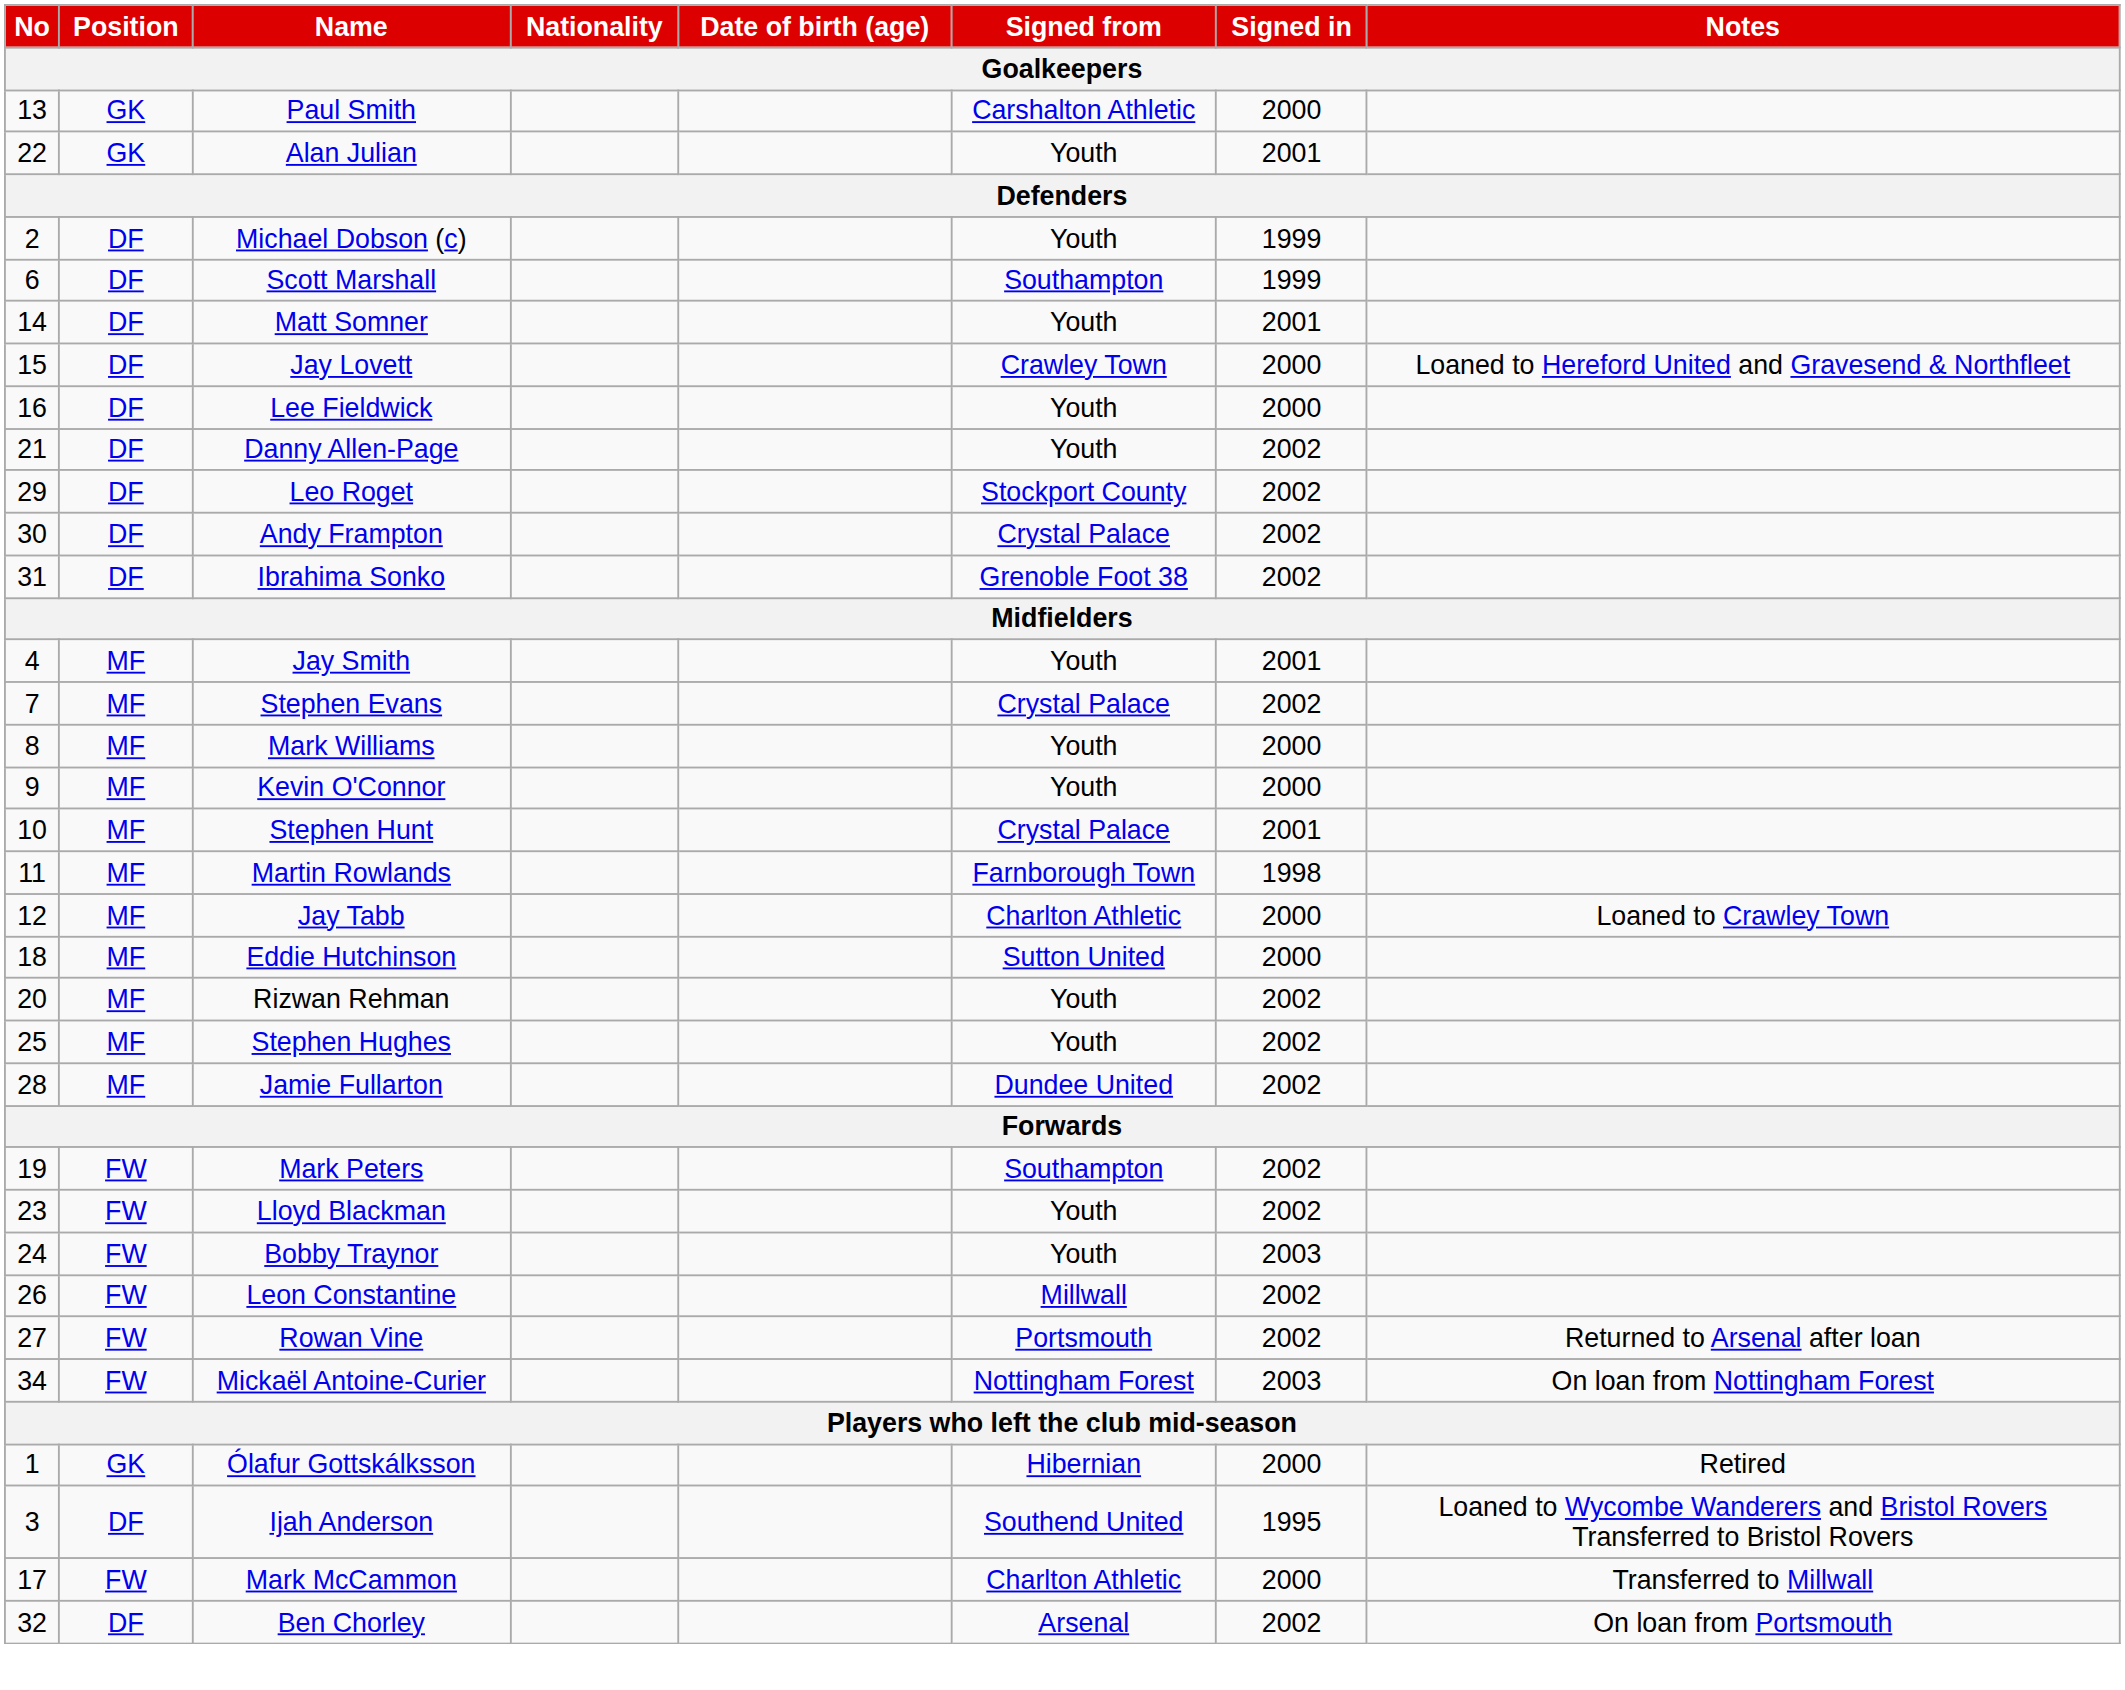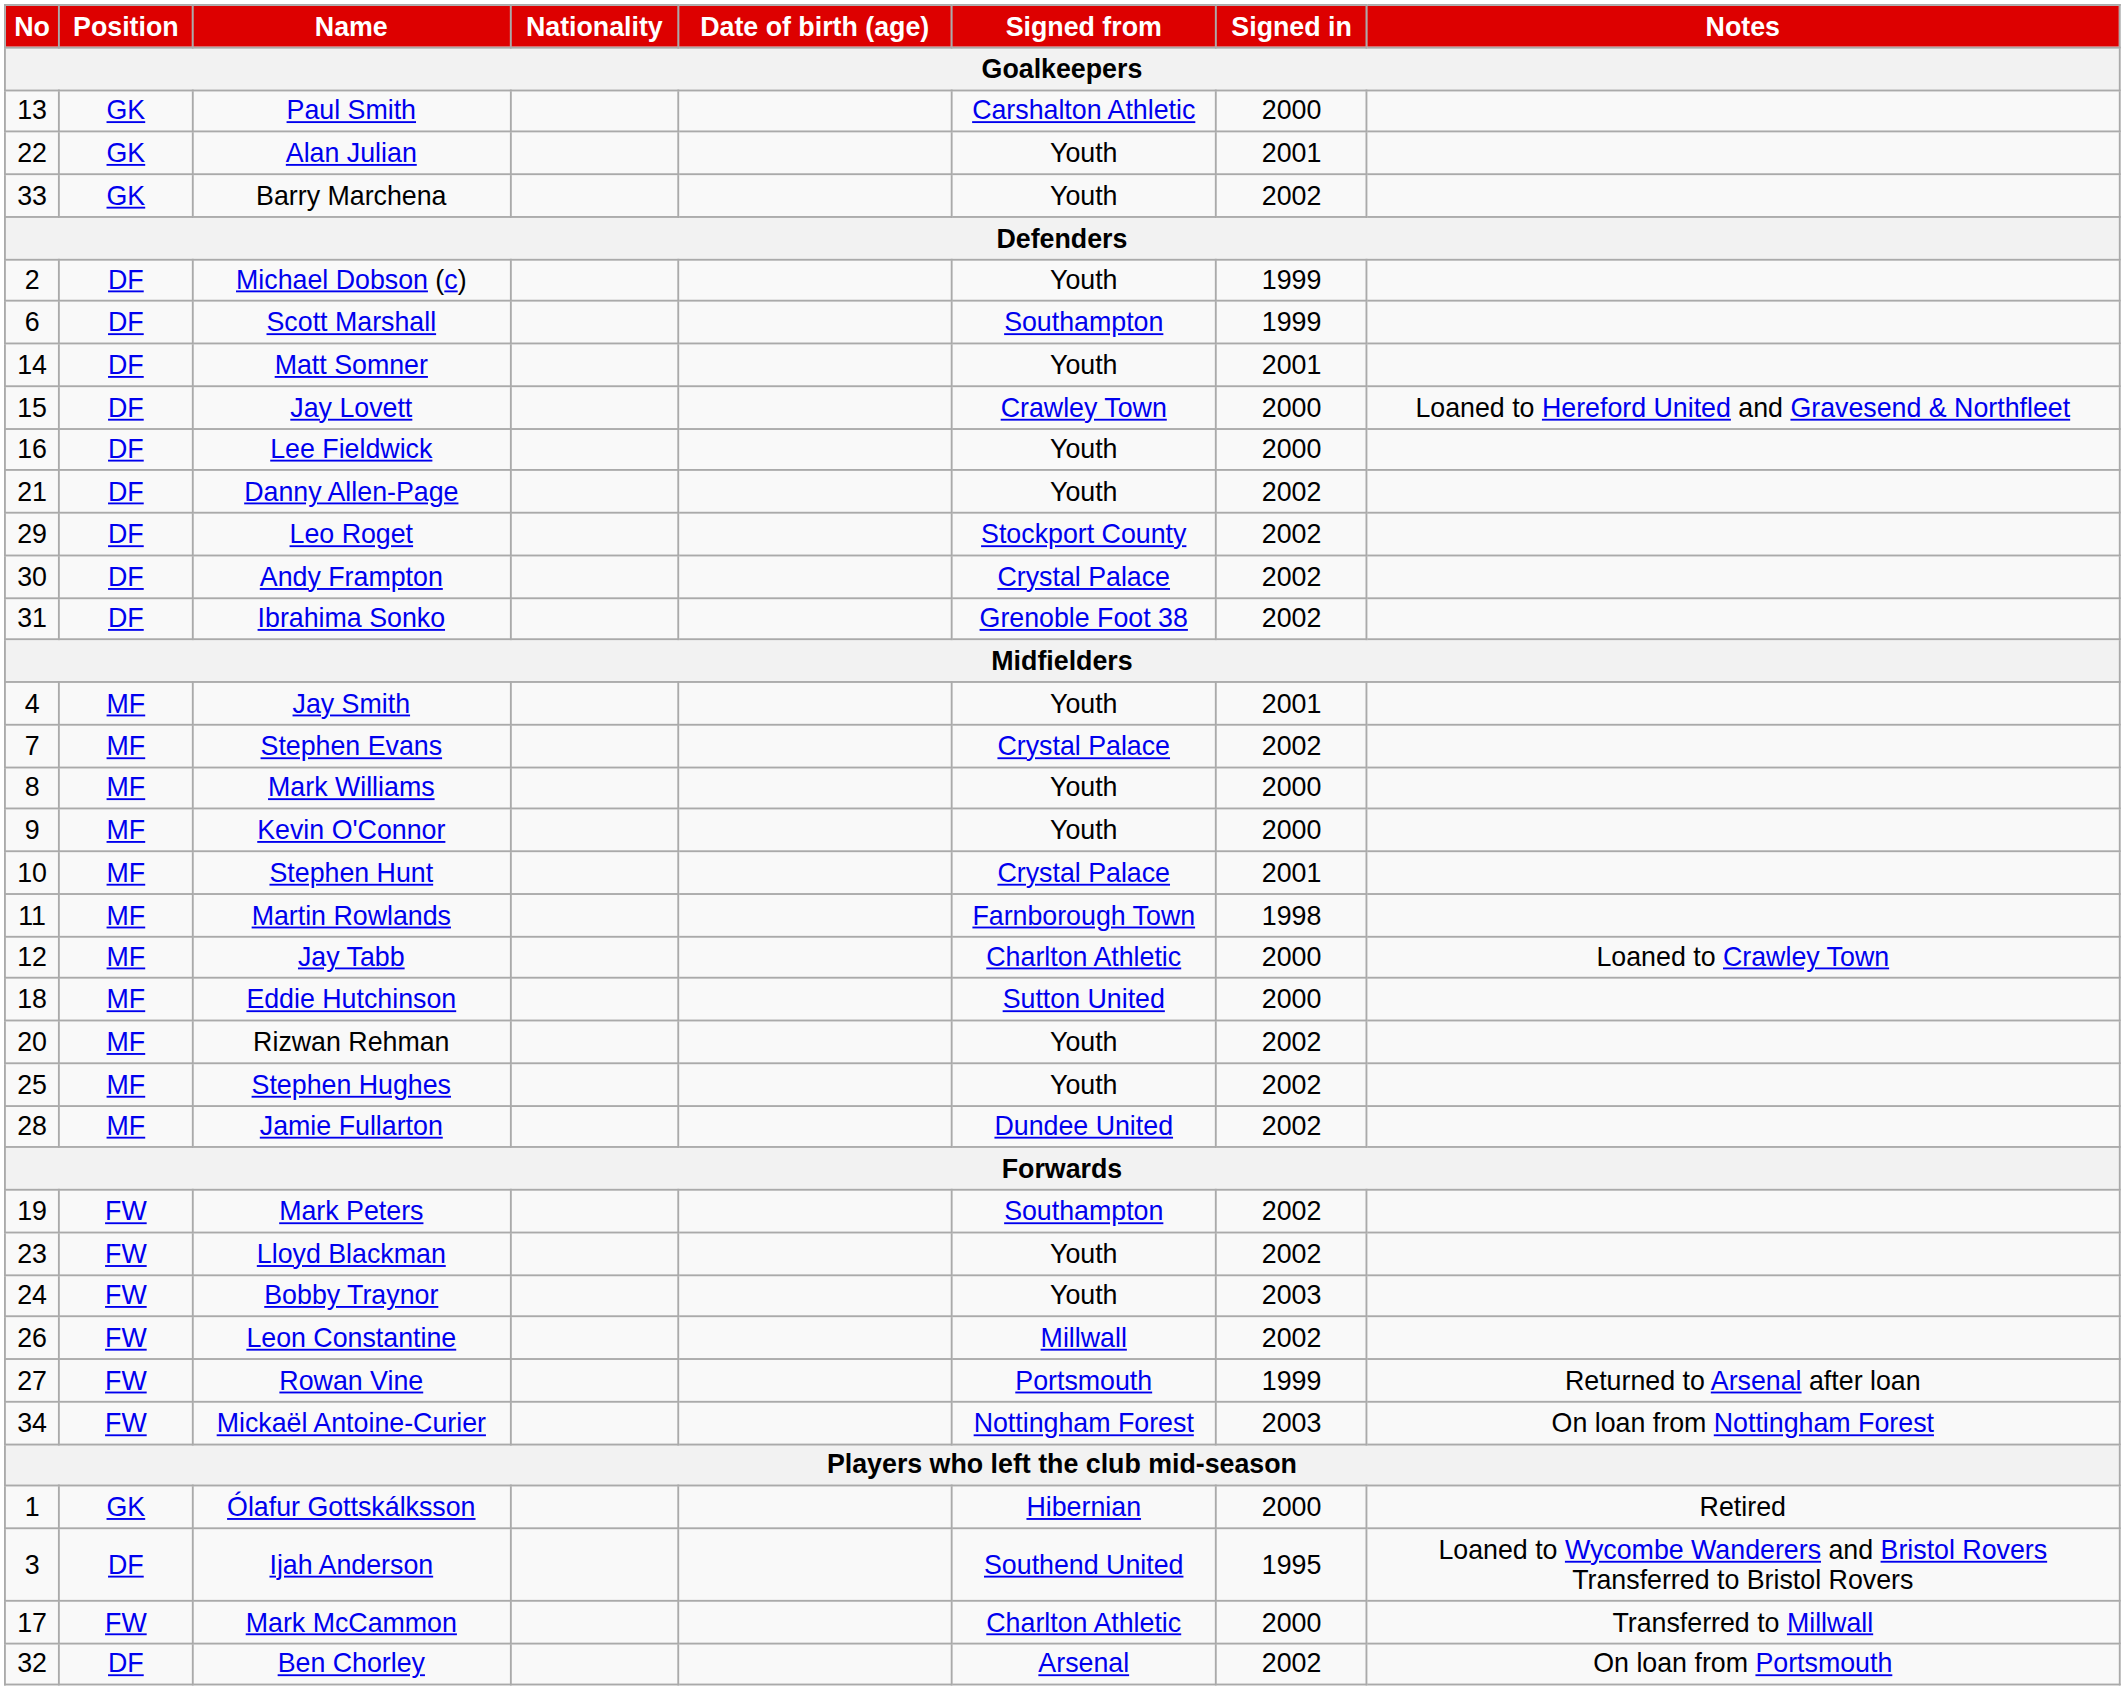 <table class="wikitable"  style="text-align:center; font-size:90%; width:90%;">
 <tr>
 <th style="background:#d00; color:white; text-align:center;">No</th>
 <th style="background:#d00; color:white; text-align:center;">Position</th>
 <th style="background:#d00; color:white; text-align:center;">Name</th>
 <th style="background:#d00; color:white; text-align:center;">Nationality</th>
 <th style="background:#d00; color:white; text-align:center;">Date of birth (age)</th>
 <th style="background:#d00; color:white; text-align:center;">Signed from</th>
 <th style="background:#d00; color:white; text-align:center;">Signed in</th>
 <th style="background:#d00; color:white; text-align:center;">Notes</th>
 </tr>
 <tr>
 <th colspan="8">Goalkeepers</th>
 </tr>
 <tr>
 <td>13</td>
 <td><a href='#'>GK</a></td>
 <td><a href='#'>Paul Smith</a></td>
 <td></td>
 <td></td>
 <td><a href='#'>Carshalton Athletic</a></td>
 <td>2000</td>
 <td></td>
 </tr>
 <tr>
 <td>22</td>
 <td><a href='#'>GK</a></td>
 <td><a href='#'>Alan Julian</a></td>
 <td></td>
 <td></td>
 <td>Youth</td>
 <td>2001</td>
+<td></td>
+</tr>
+<tr>
+<td>33</td>
+<td><a href='#'>GK</a></td>
+<td>Barry Marchena</td>
+<td></td>
+<td></td>
+<td>Youth</td>
+<td>2002</td>
 <td></td>
 </tr>
 <tr>
 <th colspan="8">Defenders</th>
 </tr>
 <tr>
 <td>2</td>
 <td><a href='#'>DF</a></td>
 <td><a href='#'>Michael Dobson</a> (<a href='#'>c</a>)</td>
 <td></td>
 <td></td>
 <td>Youth</td>
 <td>1999</td>
 <td></td>
 </tr>
 <tr>
 <td>6</td>
 <td><a href='#'>DF</a></td>
 <td><a href='#'>Scott Marshall</a></td>
 <td></td>
 <td></td>
 <td><a href='#'>Southampton</a></td>
 <td>1999</td>
 <td></td>
 </tr>
 <tr>
 <td>14</td>
 <td><a href='#'>DF</a></td>
 <td><a href='#'>Matt Somner</a></td>
 <td></td>
 <td></td>
 <td>Youth</td>
 <td>2001</td>
 <td></td>
 </tr>
 <tr>
 <td>15</td>
 <td><a href='#'>DF</a></td>
 <td><a href='#'>Jay Lovett</a></td>
 <td></td>
 <td></td>
 <td><a href='#'>Crawley Town</a></td>
 <td>2000</td>
 <td>Loaned to <a href='#'>Hereford United</a> and <a href='#'>Gravesend & Northfleet</a></td>
 </tr>
 <tr>
 <td>16</td>
 <td><a href='#'>DF</a></td>
 <td><a href='#'>Lee Fieldwick</a></td>
 <td></td>
 <td></td>
 <td>Youth</td>
 <td>2000</td>
 <td></td>
 </tr>
 <tr>
 <td>21</td>
 <td><a href='#'>DF</a></td>
 <td><a href='#'>Danny Allen-Page</a></td>
 <td></td>
 <td></td>
 <td>Youth</td>
 <td>2002</td>
 <td></td>
 </tr>
 <tr>
 <td>29</td>
 <td><a href='#'>DF</a></td>
 <td><a href='#'>Leo Roget</a></td>
 <td></td>
 <td></td>
 <td><a href='#'>Stockport County</a></td>
 <td>2002</td>
 <td></td>
 </tr>
 <tr>
 <td>30</td>
 <td><a href='#'>DF</a></td>
 <td><a href='#'>Andy Frampton</a></td>
 <td></td>
 <td></td>
 <td><a href='#'>Crystal Palace</a></td>
 <td>2002</td>
 <td></td>
 </tr>
 <tr>
 <td>31</td>
 <td><a href='#'>DF</a></td>
 <td><a href='#'>Ibrahima Sonko</a></td>
 <td></td>
 <td></td>
 <td><a href='#'>Grenoble Foot 38</a></td>
 <td>2002</td>
 <td></td>
 </tr>
 <tr>
 <th colspan="8">Midfielders</th>
 </tr>
 <tr>
 <td>4</td>
 <td><a href='#'>MF</a></td>
 <td><a href='#'>Jay Smith</a></td>
 <td></td>
 <td></td>
 <td>Youth</td>
 <td>2001</td>
 <td></td>
 </tr>
 <tr>
 <td>7</td>
 <td><a href='#'>MF</a></td>
 <td><a href='#'>Stephen Evans</a></td>
 <td></td>
 <td></td>
 <td><a href='#'>Crystal Palace</a></td>
 <td>2002</td>
 <td></td>
 </tr>
 <tr>
 <td>8</td>
 <td><a href='#'>MF</a></td>
 <td><a href='#'>Mark Williams</a></td>
 <td></td>
 <td></td>
 <td>Youth</td>
 <td>2000</td>
 <td></td>
 </tr>
 <tr>
 <td>9</td>
 <td><a href='#'>MF</a></td>
 <td><a href='#'>Kevin O'Connor</a></td>
 <td></td>
 <td></td>
 <td>Youth</td>
 <td>2000</td>
 <td></td>
 </tr>
 <tr>
 <td>10</td>
 <td><a href='#'>MF</a></td>
 <td><a href='#'>Stephen Hunt</a></td>
 <td></td>
 <td></td>
 <td><a href='#'>Crystal Palace</a></td>
 <td>2001</td>
 <td></td>
 </tr>
 <tr>
 <td>11</td>
 <td><a href='#'>MF</a></td>
 <td><a href='#'>Martin Rowlands</a></td>
 <td></td>
 <td></td>
 <td><a href='#'>Farnborough Town</a></td>
 <td>1998</td>
 <td></td>
 </tr>
 <tr>
 <td>12</td>
 <td><a href='#'>MF</a></td>
 <td><a href='#'>Jay Tabb</a></td>
 <td></td>
 <td></td>
 <td><a href='#'>Charlton Athletic</a></td>
 <td>2000</td>
 <td>Loaned to <a href='#'>Crawley Town</a></td>
 </tr>
 <tr>
 <td>18</td>
 <td><a href='#'>MF</a></td>
 <td><a href='#'>Eddie Hutchinson</a></td>
 <td></td>
 <td></td>
 <td><a href='#'>Sutton United</a></td>
 <td>2000</td>
 <td></td>
 </tr>
 <tr>
 <td>20</td>
 <td><a href='#'>MF</a></td>
 <td>Rizwan Rehman</td>
 <td></td>
 <td></td>
 <td>Youth</td>
 <td>2002</td>
 <td></td>
 </tr>
 <tr>
 <td>25</td>
 <td><a href='#'>MF</a></td>
 <td><a href='#'>Stephen Hughes</a></td>
 <td></td>
 <td></td>
 <td>Youth</td>
 <td>2002</td>
 <td></td>
 </tr>
 <tr>
 <td>28</td>
 <td><a href='#'>MF</a></td>
 <td><a href='#'>Jamie Fullarton</a></td>
 <td></td>
 <td></td>
 <td><a href='#'>Dundee United</a></td>
 <td>2002</td>
 <td></td>
 </tr>
 <tr>
 <th colspan="8">Forwards</th>
 </tr>
 <tr>
 <td>19</td>
 <td><a href='#'>FW</a></td>
 <td><a href='#'>Mark Peters</a></td>
 <td></td>
 <td></td>
 <td><a href='#'>Southampton</a></td>
 <td>2002</td>
 <td></td>
 </tr>
 <tr>
 <td>23</td>
 <td><a href='#'>FW</a></td>
 <td><a href='#'>Lloyd Blackman</a></td>
 <td></td>
 <td></td>
 <td>Youth</td>
 <td>2002</td>
 <td></td>
 </tr>
 <tr>
 <td>24</td>
 <td><a href='#'>FW</a></td>
 <td><a href='#'>Bobby Traynor</a></td>
 <td></td>
 <td></td>
 <td>Youth</td>
 <td>2003</td>
 <td></td>
 </tr>
 <tr>
 <td>26</td>
 <td><a href='#'>FW</a></td>
 <td><a href='#'>Leon Constantine</a></td>
 <td></td>
 <td></td>
 <td><a href='#'>Millwall</a></td>
 <td>2002</td>
 <td></td>
 </tr>
 <tr>
 <td>27</td>
 <td><a href='#'>FW</a></td>
 <td><a href='#'>Rowan Vine</a></td>
 <td></td>
 <td></td>
 <td><a href='#'>Portsmouth</a></td>
-<td>2002</td>
+<td>1999</td>
 <td>Returned to <a href='#'>Arsenal</a> after loan</td>
 </tr>
 <tr>
 <td>34</td>
 <td><a href='#'>FW</a></td>
 <td><a href='#'>Mickaël Antoine-Curier</a></td>
 <td></td>
 <td></td>
 <td><a href='#'>Nottingham Forest</a></td>
 <td>2003</td>
 <td>On loan from <a href='#'>Nottingham Forest</a></td>
 </tr>
 <tr>
 <th colspan="8">Players who left the club mid-season</th>
 </tr>
 <tr>
 <td>1</td>
 <td><a href='#'>GK</a></td>
 <td><a href='#'>Ólafur Gottskálksson</a></td>
 <td></td>
 <td></td>
 <td><a href='#'>Hibernian</a></td>
 <td>2000</td>
 <td>Retired</td>
 </tr>
 <tr>
 <td>3</td>
 <td><a href='#'>DF</a></td>
 <td><a href='#'>Ijah Anderson</a></td>
 <td></td>
 <td></td>
 <td><a href='#'>Southend United</a></td>
 <td>1995</td>
 <td>Loaned to <a href='#'>Wycombe Wanderers</a> and <a href='#'>Bristol Rovers</a><br>Transferred to Bristol Rovers</td>
 </tr>
 <tr>
 <td>17</td>
 <td><a href='#'>FW</a></td>
 <td><a href='#'>Mark McCammon</a></td>
 <td></td>
 <td></td>
 <td><a href='#'>Charlton Athletic</a></td>
 <td>2000</td>
 <td>Transferred to <a href='#'>Millwall</a></td>
 </tr>
 <tr>
 <td>32</td>
 <td><a href='#'>DF</a></td>
 <td><a href='#'>Ben Chorley</a></td>
 <td></td>
 <td></td>
 <td><a href='#'>Arsenal</a></td>
 <td>2002</td>
 <td>On loan from <a href='#'>Portsmouth</a></td>
 </tr>
 </table>
